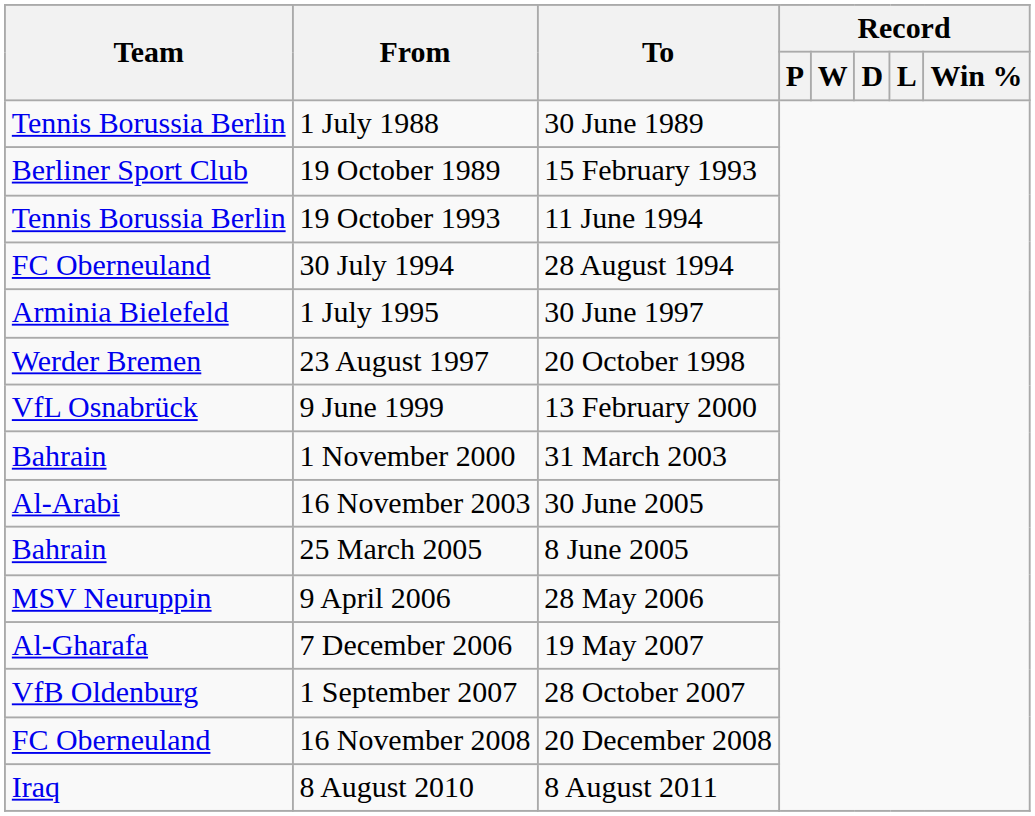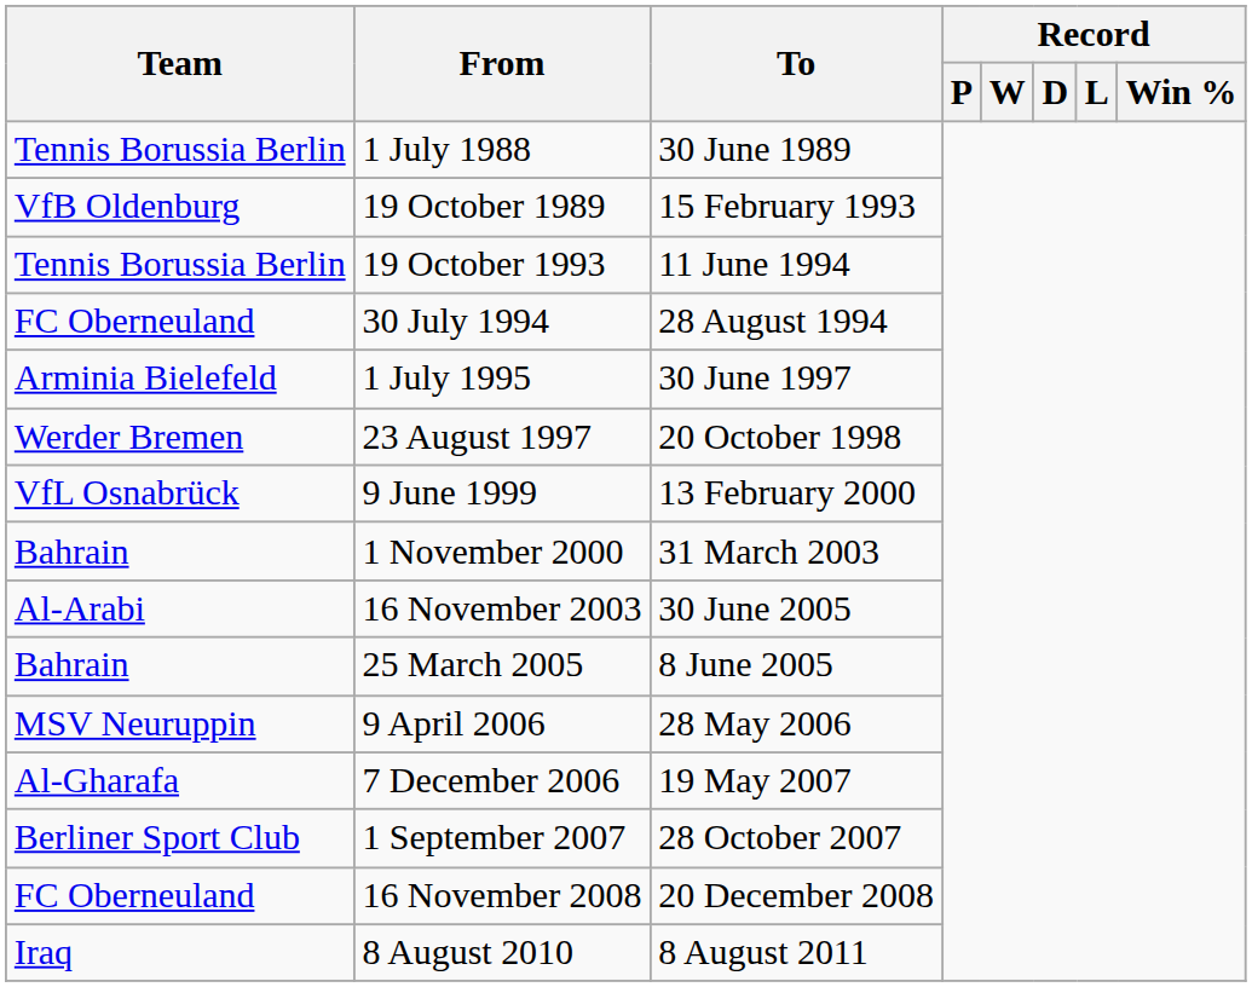 <table class="wikitable" style="text-align: center">
 <tr>
 <th rowspan="2">Team</th>
 <th rowspan="2">From</th>
 <th rowspan="2">To</th>
 <th colspan="5">Record</th>
 </tr>
 <tr>
 <th>P</th>
 <th>W</th>
 <th>D</th>
 <th>L</th>
 <th>Win %</th>
 </tr>
 <tr>
 <td align=left><a href='#'>Tennis Borussia Berlin</a></td>
 <td align=left>1 July 1988</td>
 <td align=left>30 June 1989<br></td>
 </tr>
 <tr>
-<td align=left><a href='#'>Berliner Sport Club</a></td>
+<td align=left><a href='#'>VfB Oldenburg</a></td>
 <td align=left>19 October 1989</td>
 <td align=left>15 February 1993<br></td>
 </tr>
 <tr>
 <td align=left><a href='#'>Tennis Borussia Berlin</a></td>
 <td align=left>19 October 1993</td>
 <td align=left>11 June 1994<br></td>
 </tr>
 <tr>
 <td align=left><a href='#'>FC Oberneuland</a></td>
 <td align=left>30 July 1994</td>
 <td align=left>28 August 1994<br></td>
 </tr>
 <tr>
 <td align=left><a href='#'>Arminia Bielefeld</a></td>
 <td align=left>1 July 1995</td>
 <td align=left>30 June 1997<br></td>
 </tr>
 <tr>
 <td align=left><a href='#'>Werder Bremen</a></td>
 <td align=left>23 August 1997</td>
 <td align=left>20 October 1998<br></td>
 </tr>
 <tr>
 <td align=left><a href='#'>VfL Osnabrück</a></td>
 <td align=left>9 June 1999</td>
 <td align=left>13 February 2000<br></td>
 </tr>
 <tr>
 <td align=left><a href='#'>Bahrain</a></td>
 <td align=left>1 November 2000</td>
 <td align=left>31 March 2003<br></td>
 </tr>
 <tr>
 <td align=left><a href='#'>Al-Arabi</a></td>
 <td align=left>16 November 2003</td>
 <td align=left>30 June 2005<br></td>
 </tr>
 <tr>
 <td align=left><a href='#'>Bahrain</a></td>
 <td align=left>25 March 2005</td>
 <td align=left>8 June 2005<br></td>
 </tr>
 <tr>
 <td align=left><a href='#'>MSV Neuruppin</a></td>
 <td align=left>9 April 2006</td>
 <td align=left>28 May 2006<br></td>
 </tr>
 <tr>
 <td align=left><a href='#'>Al-Gharafa</a></td>
 <td align=left>7 December 2006</td>
 <td align=left>19 May 2007<br></td>
 </tr>
 <tr>
-<td align=left><a href='#'>VfB Oldenburg</a></td>
+<td align=left><a href='#'>Berliner Sport Club</a></td>
 <td align=left>1 September 2007</td>
 <td align=left>28 October 2007<br></td>
 </tr>
 <tr>
 <td align=left><a href='#'>FC Oberneuland</a></td>
 <td align=left>16 November 2008</td>
 <td align=left>20 December 2008<br></td>
 </tr>
 <tr>
 <td align=left><a href='#'>Iraq</a></td>
 <td align=left>8 August 2010</td>
 <td align=left>8 August 2011<br></td>
 </tr>
 </table>
